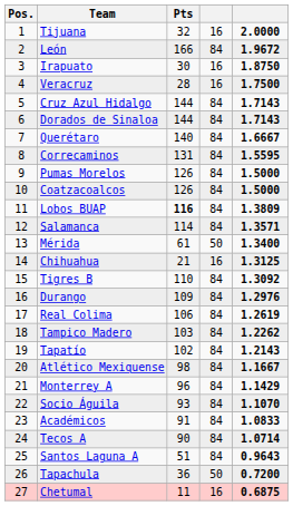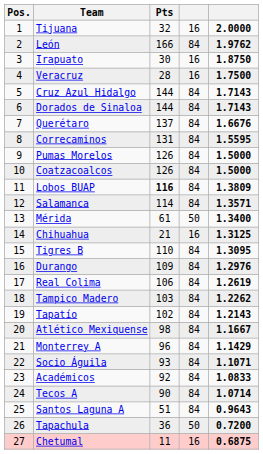 <table class="wikitable" style="text-align: center;">
 <tr>
 <th width=33>Pos.</th>
 <th>Team</th>
 <th width=33>Pts</th>
 <th width=33></th>
 <th width=60></th>
 </tr>
 <tr>
 <td>1</td>
 <td align=left><a href='#'>Tijuana</a></td>
 <td>32</td>
 <td>16</td>
 <td><strong>2.0000</strong></td>
 </tr>
 <tr bgcolor=#EEEEEE>
 <td>2</td>
 <td align=left><a href='#'>León</a></td>
 <td>166</td>
 <td>84</td>
-<td><strong>1.9672</strong></td>
+<td><strong>1.9762</strong></td>
 </tr>
 <tr>
 <td>3</td>
 <td align=left><a href='#'>Irapuato</a></td>
 <td>30</td>
 <td>16</td>
 <td><strong>1.8750</strong></td>
 </tr>
 <tr bgcolor=#EEEEEE>
 <td>4</td>
 <td align=left><a href='#'>Veracruz</a></td>
 <td>28</td>
 <td>16</td>
 <td><strong>1.7500</strong></td>
 </tr>
 <tr>
 <td>5</td>
 <td align=left><a href='#'>Cruz Azul Hidalgo</a></td>
 <td>144</td>
 <td>84</td>
 <td><strong>1.7143</strong></td>
 </tr>
 <tr bgcolor=#EEEEEE>
 <td>6</td>
 <td align=left><a href='#'>Dorados de Sinaloa</a></td>
 <td>144</td>
 <td>84</td>
 <td><strong>1.7143</strong></td>
 </tr>
 <tr>
 <td>7</td>
 <td align=left><a href='#'>Querétaro</a></td>
-<td>140</td>
+<td>137</td>
 <td>84</td>
-<td><strong>1.6667</strong></td>
+<td><strong>1.6676</strong></td>
 </tr>
 <tr bgcolor=#EEEEEE>
 <td>8</td>
 <td align=left><a href='#'>Correcaminos</a></td>
 <td>131</td>
 <td>84</td>
 <td><strong>1.5595</strong></td>
 </tr>
 <tr>
 <td>9</td>
 <td align=left><a href='#'>Pumas Morelos</a></td>
 <td>126</td>
 <td>84</td>
 <td><strong>1.5000</strong></td>
 </tr>
 <tr bgcolor=#EEEEEE>
 <td>10</td>
 <td align=left><a href='#'>Coatzacoalcos</a></td>
 <td>126</td>
 <td>84</td>
 <td><strong>1.5000</strong></td>
 </tr>
 <tr>
 <td>11</td>
 <td align=left><a href='#'>Lobos BUAP</a></td>
 <td><strong>116</strong></td>
 <td>84</td>
 <td><strong>1.3809</strong></td>
 </tr>
 <tr bgcolor=#EEEEEE>
 <td>12</td>
 <td align=left><a href='#'>Salamanca</a></td>
 <td>114</td>
 <td>84</td>
 <td><strong>1.3571</strong></td>
 </tr>
 <tr>
 <td>13</td>
 <td align=left><a href='#'>Mérida</a></td>
 <td>61</td>
 <td>50</td>
 <td><strong>1.3400</strong></td>
 </tr>
 <tr bgcolor=#EEEEEE>
 <td>14</td>
 <td align=left><a href='#'>Chihuahua</a></td>
 <td>21</td>
 <td>16</td>
 <td><strong>1.3125</strong></td>
 </tr>
 <tr>
 <td>15</td>
 <td align=left><a href='#'>Tigres B</a></td>
 <td>110</td>
 <td>84</td>
-<td><strong>1.3092</strong></td>
+<td><strong>1.3095</strong></td>
 </tr>
 <tr bgcolor=#EEEEEE>
 <td>16</td>
 <td align=left><a href='#'>Durango</a></td>
 <td>109</td>
 <td>84</td>
 <td><strong>1.2976</strong></td>
 </tr>
 <tr>
 <td>17</td>
 <td align=left><a href='#'>Real Colima</a></td>
 <td>106</td>
 <td>84</td>
 <td><strong>1.2619</strong></td>
 </tr>
 <tr bgcolor=#EEEEEE>
 <td>18</td>
 <td align=left><a href='#'>Tampico Madero</a></td>
 <td>103</td>
 <td>84</td>
 <td><strong>1.2262</strong></td>
 </tr>
 <tr>
 <td>19</td>
 <td align=left><a href='#'>Tapatío</a></td>
 <td>102</td>
 <td>84</td>
 <td><strong>1.2143</strong></td>
 </tr>
 <tr bgcolor=#EEEEEE>
 <td>20</td>
 <td align=left><a href='#'>Atlético Mexiquense</a></td>
 <td>98</td>
 <td>84</td>
 <td><strong>1.1667</strong></td>
 </tr>
 <tr>
 <td>21</td>
 <td align=left><a href='#'>Monterrey A</a></td>
 <td>96</td>
 <td>84</td>
 <td><strong>1.1429</strong></td>
 </tr>
 <tr bgcolor=#EEEEEE>
 <td>22</td>
 <td align=left><a href='#'>Socio Águila</a></td>
 <td>93</td>
 <td>84</td>
-<td><strong>1.1070</strong></td>
+<td><strong>1.1071</strong></td>
 </tr>
 <tr>
 <td>23</td>
 <td align=left><a href='#'>Académicos</a></td>
-<td>91</td>
+<td>92</td>
 <td>84</td>
 <td><strong>1.0833</strong></td>
 </tr>
 <tr bgcolor=#EEEEEE>
 <td>24</td>
 <td align=left><a href='#'>Tecos A</a></td>
 <td>90</td>
 <td>84</td>
 <td><strong>1.0714</strong></td>
 </tr>
 <tr>
 <td>25</td>
 <td align=left><a href='#'>Santos Laguna A</a></td>
 <td>51</td>
 <td>84</td>
 <td><strong>0.9643</strong></td>
 </tr>
 <tr bgcolor=#EEEEEE>
 <td>26</td>
 <td align=left><a href='#'>Tapachula</a></td>
 <td>36</td>
 <td>50</td>
 <td><strong>0.7200</strong></td>
 </tr>
 <tr bgcolor=#FFCCCC>
 <td>27</td>
 <td align=left><a href='#'>Chetumal</a></td>
 <td>11</td>
 <td>16</td>
 <td><strong>0.6875</strong></td>
 </tr>
 </table>
